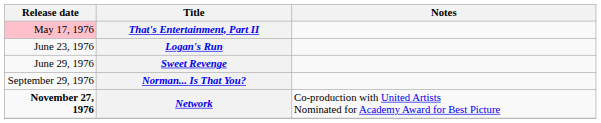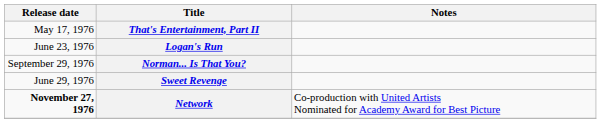 <table class="wikitable sortable" style="width:100%;">
 <tr>
 <th scope="col" style="width:130px;">Release date</th>
 <th>Title</th>
 <th>Notes</th>
 </tr>
 <tr>
-<td style="background: pink; text-align:right;">May 17, 1976</td>
+<td style="text-align:right;">May 17, 1976</td>
 <th scope="row"><em><a href='#'>That's Entertainment, Part II</a></em></th>
 <td></td>
 </tr>
 <tr>
 <td style="text-align:right;">June 23, 1976</td>
 <th scope="row"><em><a href='#'>Logan's Run</a></em></th>
 <td></td>
 </tr>
 <tr>
-<td style="text-align:right;">June 29, 1976</td>
-<th scope="row"><em><a href='#'>Sweet Revenge</a></em></th>
+<td style="text-align:right;">September 29, 1976</td>
+<th scope="row"><em><a href='#'>Norman... Is That You?</a></em></th>
 <td></td>
 </tr>
 <tr>
-<td style="text-align:right;">September 29, 1976</td>
-<th scope="row"><em><a href='#'>Norman... Is That You?</a></em></th>
+<td style="text-align:right;">June 29, 1976</td>
+<th scope="row"><em><a href='#'>Sweet Revenge</a></em></th>
 <td></td>
 </tr>
 <tr>
 <td style="text-align:right;"><strong>November 27, 1976</strong></td>
 <th scope="row"><em><a href='#'>Network</a></em></th>
 <td>Co-production with <a href='#'>United Artists</a><br>Nominated for <a href='#'>Academy Award for Best Picture</a></td>
 </tr>
 <tr>
 </tr>
 </table>
